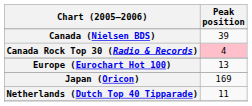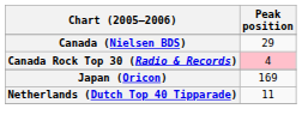 <table class="wikitable sortable plainrowheaders" style="text-align:center">
 <tr>
 <th scope="col">Chart (2005–2006)</th>
 <th scope="col">Peak<br>position</th>
 </tr>
 <tr>
 </tr>
 <tr>
 <th scope="row">Canada (<a href='#'>Nielsen BDS</a>)</th>
-<td>39</td>
+<td>29</td>
 </tr>
 <tr>
 <th scope="row">Canada Rock Top 30 (<em><a href='#'>Radio & Records</a></em>)</th>
 <td style="background: pink;">4</td>
 </tr>
 <tr>
-</tr>
-<tr>
-<th scope="row">Europe (<a href='#'>Eurochart Hot 100</a>)</th>
-<td>13</td>
 </tr>
 <tr>
 </tr>
 <tr>
 </tr>
 <tr>
 </tr>
 <tr>
 </tr>
 <tr>
 <th scope="row">Japan (<a href='#'>Oricon</a>)</th>
 <td>169</td>
 </tr>
 <tr>
 <th scope="row">Netherlands (<a href='#'>Dutch Top 40 Tipparade</a>)</th>
 <td>11</td>
 </tr>
 <tr>
 </tr>
 <tr>
 </tr>
 <tr>
 </tr>
 <tr>
 </tr>
 <tr>
 </tr>
 <tr>
 </tr>
 <tr>
 </tr>
 <tr>
 </tr>
 <tr>
 </tr>
 <tr>
 </tr>
 <tr>
 </tr>
 </table>
